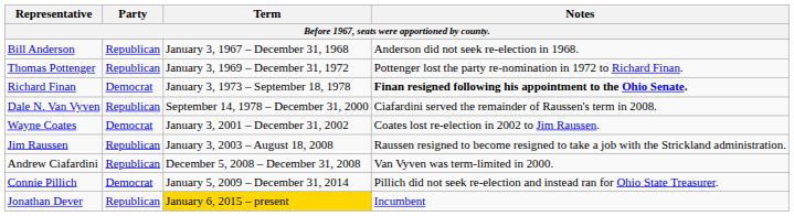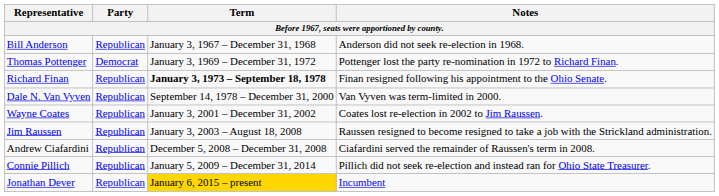 <table class=wikitable>
 <tr valign=bottom>
 <th>Representative</th>
 <th>Party</th>
 <th>Term</th>
 <th>Notes</th>
 </tr>
 <tr>
 <th colspan=5 style="font-size: 80%;"><em>Before 1967, seats were apportioned by county.</em></th>
 </tr>
 <tr>
 <td><a href='#'>Bill Anderson</a></td>
 <td><a href='#'>Republican</a></td>
 <td>January 3, 1967 – December 31, 1968</td>
 <td>Anderson did not seek re-election in 1968.</td>
 </tr>
 <tr>
 <td><a href='#'>Thomas Pottenger</a></td>
-<td><a href='#'>Republican</a></td>
+<td><a href='#'>Democrat</a></td>
 <td>January 3, 1969 – December 31, 1972</td>
 <td>Pottenger lost the party re-nomination in 1972 to <a href='#'>Richard Finan</a>.</td>
 </tr>
 <tr>
 <td><a href='#'>Richard Finan</a></td>
-<td><a href='#'>Democrat</a></td>
-<td>January 3, 1973 – September 18, 1978</td>
-<td><strong>Finan resigned following his appointment to the <a href='#'>Ohio Senate</a>.</strong></td>
+<td><a href='#'>Republican</a></td>
+<td><strong>January 3, 1973 – September 18, 1978</strong></td>
+<td>Finan resigned following his appointment to the <a href='#'>Ohio Senate</a>.</td>
 </tr>
 <tr>
 <td><a href='#'>Dale N. Van Vyven</a></td>
 <td><a href='#'>Republican</a></td>
 <td>September 14, 1978 – December 31, 2000</td>
-<td>Ciafardini served the remainder of Raussen's term in 2008.</td>
+<td>Van Vyven was term-limited in 2000.</td>
 </tr>
 <tr>
 <td><a href='#'>Wayne Coates</a></td>
-<td><a href='#'>Democrat</a></td>
+<td><a href='#'>Republican</a></td>
 <td>January 3, 2001 – December 31, 2002</td>
 <td>Coates lost re-election in 2002 to <a href='#'>Jim Raussen</a>.</td>
 </tr>
 <tr>
 <td><a href='#'>Jim Raussen</a></td>
 <td><a href='#'>Republican</a></td>
 <td>January 3, 2003 – August 18, 2008</td>
 <td>Raussen resigned to become resigned to take a job with the Strickland administration.</td>
 </tr>
 <tr>
 <td>Andrew Ciafardini</td>
 <td><a href='#'>Republican</a></td>
 <td>December 5, 2008 – December 31, 2008</td>
-<td>Van Vyven was term-limited in 2000.</td>
+<td>Ciafardini served the remainder of Raussen's term in 2008.</td>
 </tr>
 <tr>
 <td><a href='#'>Connie Pillich</a></td>
-<td><a href='#'>Democrat</a></td>
+<td><a href='#'>Republican</a></td>
 <td>January 5, 2009 – December 31, 2014</td>
 <td>Pillich did not seek re-election and instead ran for <a href='#'>Ohio State Treasurer</a>.</td>
 </tr>
 <tr>
 <td><a href='#'>Jonathan Dever</a></td>
 <td><a href='#'>Republican</a></td>
 <td style="background: gold;">January 6, 2015 – present</td>
 <td><a href='#'>Incumbent</a></td>
 </tr>
 </table>
